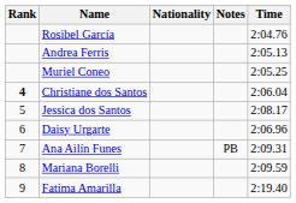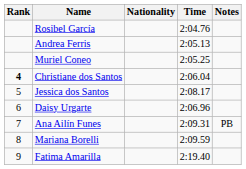 <table class="wikitable sortable" style="text-align:center">
 <tr>
 <th>Rank</th>
 <th>Name</th>
 <th>Nationality</th>
+<th>Time</th>
 <th>Notes</th>
-<th>Time</th>
 </tr>
 <tr>
 <td></td>
 <td align=left><a href='#'>Rosibel García</a></td>
 <td align=left></td>
+<td>2:04.76</td>
 <td></td>
-<td>2:04.76</td>
 </tr>
 <tr>
 <td></td>
 <td align=left><a href='#'>Andrea Ferris</a></td>
 <td align=left></td>
+<td>2:05.13</td>
 <td></td>
-<td>2:05.13</td>
 </tr>
 <tr>
 <td></td>
 <td align=left><a href='#'>Muriel Coneo</a></td>
 <td align=left></td>
+<td>2:05.25</td>
 <td></td>
-<td>2:05.25</td>
 </tr>
 <tr>
 <td><strong>4</strong></td>
 <td align=left><a href='#'>Christiane dos Santos</a></td>
 <td align=left></td>
+<td>2:06.04</td>
 <td></td>
-<td>2:06.04</td>
 </tr>
 <tr>
 <td>5</td>
 <td align=left><a href='#'>Jessica dos Santos</a></td>
 <td align=left></td>
+<td>2:08.17</td>
 <td></td>
-<td>2:08.17</td>
 </tr>
 <tr>
 <td>6</td>
 <td align=left><a href='#'>Daisy Urgarte</a></td>
 <td align=left></td>
+<td>2:06.96</td>
 <td></td>
-<td>2:06.96</td>
 </tr>
 <tr>
 <td>7</td>
 <td align=left><a href='#'>Ana Ailín Funes</a></td>
 <td align=left></td>
+<td>2:09.31</td>
 <td>PB</td>
-<td>2:09.31</td>
 </tr>
 <tr>
 <td>8</td>
 <td align=left><a href='#'>Mariana Borelli</a></td>
 <td align=left></td>
+<td>2:09.59</td>
 <td></td>
-<td>2:09.59</td>
 </tr>
 <tr>
 <td>9</td>
 <td align=left><a href='#'>Fatima Amarilla</a></td>
 <td align=left></td>
+<td>2:19.40</td>
 <td></td>
-<td>2:19.40</td>
 </tr>
 </table>
